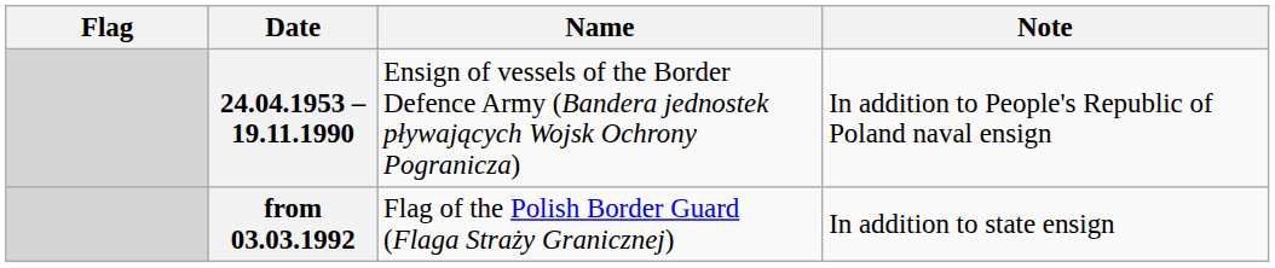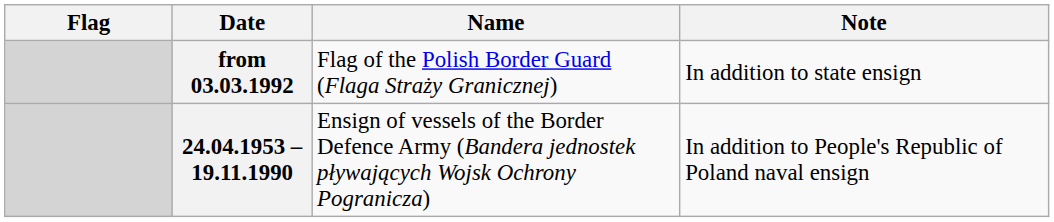 <table class="wikitable" style="background: #f9f9f9">
 <tr>
 <th width="110">Flag</th>
 <th width="90">Date</th>
 <th width="250">Name</th>
 <th width="250">Note</th>
 </tr>
 <tr>
 <td style="background: #d4d4d4"></td>
+<th>from 03.03.1992</th>
+<td>Flag of the <a href='#'>Polish Border Guard</a> <br>(<em>Flaga Straży Granicznej</em>)</td>
+<td>In addition to state ensign</td>
+</tr>
+<tr>
+<td style="background: #d4d4d4"></td>
 <th>24.04.1953 – 19.11.1990</th>
 <td>Ensign of vessels of the Border Defence Army (<em>Bandera jednostek pływających Wojsk Ochrony Pogranicza</em>)</td>
 <td>In addition to People's Republic of Poland naval ensign</td>
 </tr>
-<tr>
-<td style="background: #d4d4d4"></td>
-<th>from 03.03.1992</th>
-<td>Flag of the <a href='#'>Polish Border Guard</a> <br>(<em>Flaga Straży Granicznej</em>)</td>
-<td>In addition to state ensign</td>
-</tr>
 </table>
